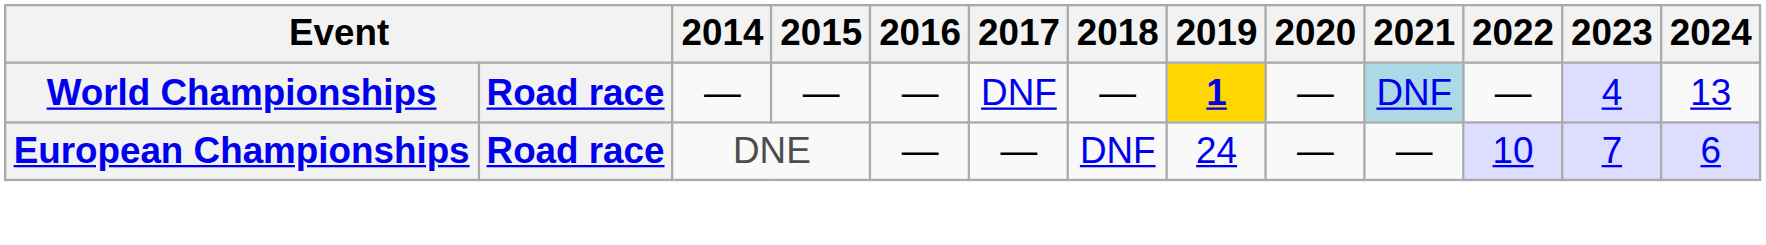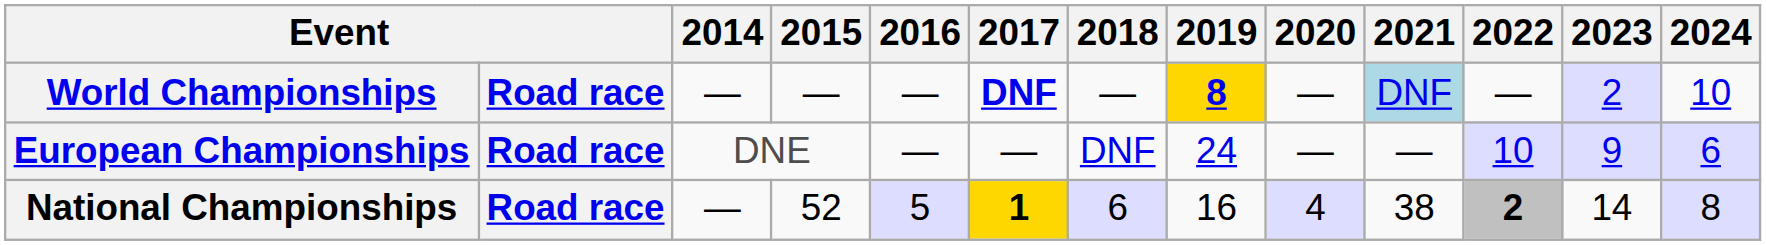 <table class="wikitable plainrowheaders">
 <tr>
 <th scope="col" colspan=2>Event</th>
 <th scope="col">2014</th>
 <th scope="col">2015</th>
 <th scope="col">2016</th>
 <th scope="col">2017</th>
 <th scope="col">2018</th>
 <th scope="col">2019</th>
 <th scope="col">2020</th>
 <th scope="col">2021</th>
 <th scope="col">2022</th>
 <th scope="col">2023</th>
 <th scope="col">2024</th>
 </tr>
 <tr style="text-align:center;">
 <th scope="row"> <a href='#'>World Championships</a></th>
 <th scope="row"><a href='#'>Road race</a></th>
 <td>—</td>
 <td>—</td>
 <td>—</td>
-<td><a href='#'>DNF</a></td>
+<td><strong><a href='#'>DNF</a></strong></td>
 <td>—</td>
-<td style="background:gold;"><a href='#'><strong>1</strong></a></td>
+<td style="background:gold;"><a href='#'><strong>8</strong></a></td>
 <td>—</td>
 <td style="background: lightblue;"><a href='#'>DNF</a></td>
 <td>—</td>
-<td style="background:#ddf;"><a href='#'>4</a></td>
-<td><a href='#'>13</a></td>
+<td style="background:#ddf;"><a href='#'>2</a></td>
+<td><a href='#'>10</a></td>
 </tr>
 <tr style="text-align:center;">
 <th scope="row"> <a href='#'>European Championships</a></th>
 <th scope="row"><a href='#'>Road race</a></th>
 <td style="color:#4d4d4d;" colspan=2>DNE</td>
 <td>—</td>
 <td>—</td>
 <td><a href='#'>DNF</a></td>
 <td><a href='#'>24</a></td>
 <td>—</td>
 <td>—</td>
 <td style="background:#ddf;"><a href='#'>10</a></td>
-<td style="background:#ddf;"><a href='#'>7</a></td>
+<td style="background:#ddf;"><a href='#'>9</a></td>
 <td style="background:#ddf;"><a href='#'>6</a></td>
 </tr>
+<tr style="text-align:center;">
+<th scope="row"> National Championships</th>
+<th scope="row"><a href='#'>Road race</a></th>
+<td>—</td>
+<td>52</td>
+<td style="background:#ddf;">5</td>
+<td style="background:gold;"><strong>1</strong></td>
+<td style="background:#ddf;">6</td>
+<td>16</td>
+<td style="background:#ddf;">4</td>
+<td>38</td>
+<td style="background:silver;"><strong>2</strong></td>
+<td>14</td>
+<td style="background:#ddf;">8</td>
+</tr>
 </table>
